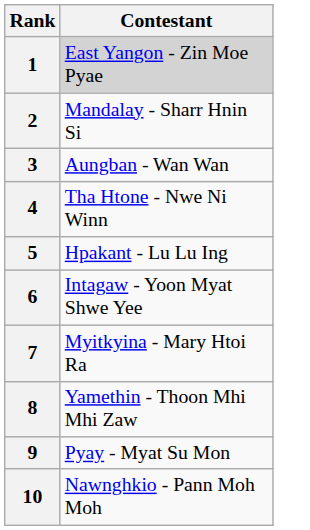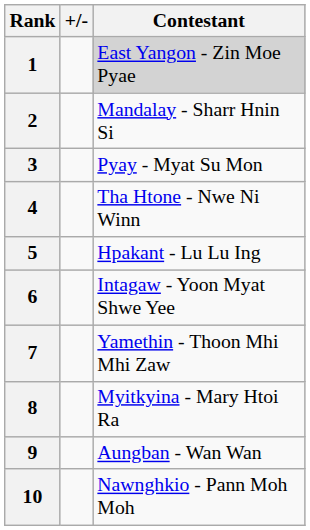 <table class="wikitable" style="font-size: 85%">
 <tr>
 <th>Rank</th>
+<th>+/-</th>
 <th width="140px">Contestant</th>
 </tr>
 <tr>
 <th>1</th>
+<td align=center></td>
 <td style="background: lightgrey;"> <a href='#'>East Yangon</a> - Zin Moe Pyae</td>
 </tr>
 <tr>
 <th>2</th>
+<td align=center></td>
 <td> <a href='#'>Mandalay</a> - Sharr Hnin Si</td>
 </tr>
 <tr>
 <th>3</th>
-<td> <a href='#'>Aungban</a> - Wan Wan</td>
+<td align=center></td>
+<td> <a href='#'>Pyay</a> - Myat Su Mon</td>
 </tr>
 <tr>
 <th>4</th>
+<td align=center></td>
 <td> <a href='#'>Tha Htone</a> - Nwe Ni Winn</td>
 </tr>
 <tr>
 <th>5</th>
+<td align=center></td>
 <td> <a href='#'>Hpakant</a> - Lu Lu Ing</td>
 </tr>
 <tr>
 <th>6</th>
+<td align=center></td>
 <td> <a href='#'>Intagaw</a> - Yoon Myat Shwe Yee</td>
 </tr>
 <tr>
 <th>7</th>
+<td align=center></td>
+<td> <a href='#'>Yamethin</a> - Thoon Mhi Mhi Zaw</td>
+</tr>
+<tr>
+<th>8</th>
+<td align=center></td>
 <td> <a href='#'>Myitkyina</a> - Mary Htoi Ra</td>
 </tr>
 <tr>
-<th>8</th>
-<td> <a href='#'>Yamethin</a> - Thoon Mhi Mhi Zaw</td>
-</tr>
-<tr>
 <th>9</th>
-<td> <a href='#'>Pyay</a> - Myat Su Mon</td>
+<td align=center></td>
+<td> <a href='#'>Aungban</a> - Wan Wan</td>
 </tr>
 <tr>
 <th>10</th>
+<td align=center></td>
 <td> <a href='#'>Nawnghkio</a> - Pann Moh Moh</td>
 </tr>
 </table>
